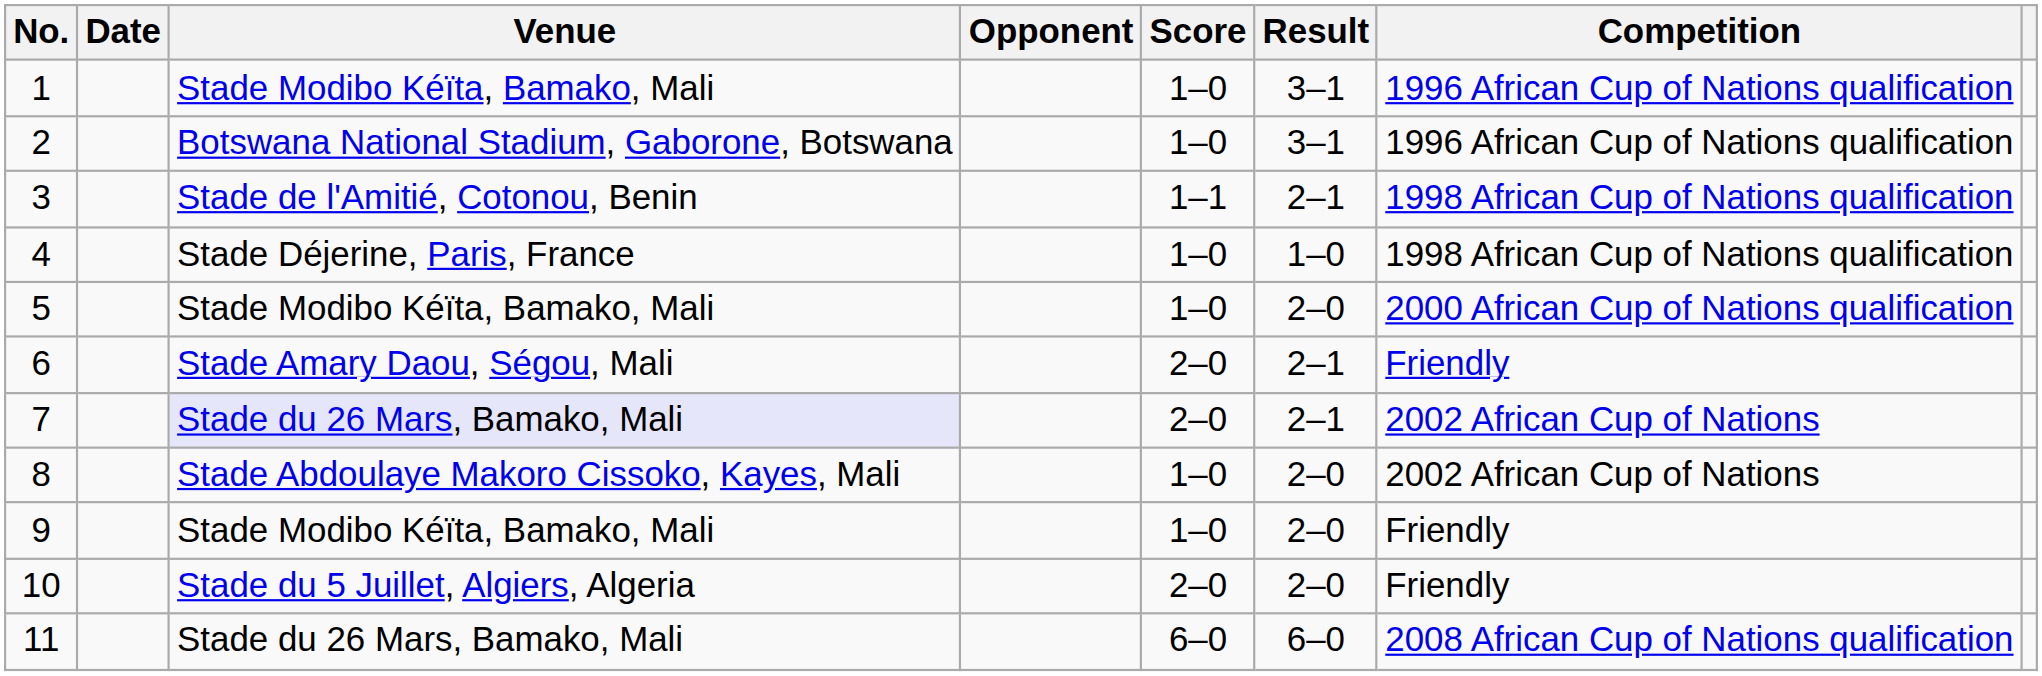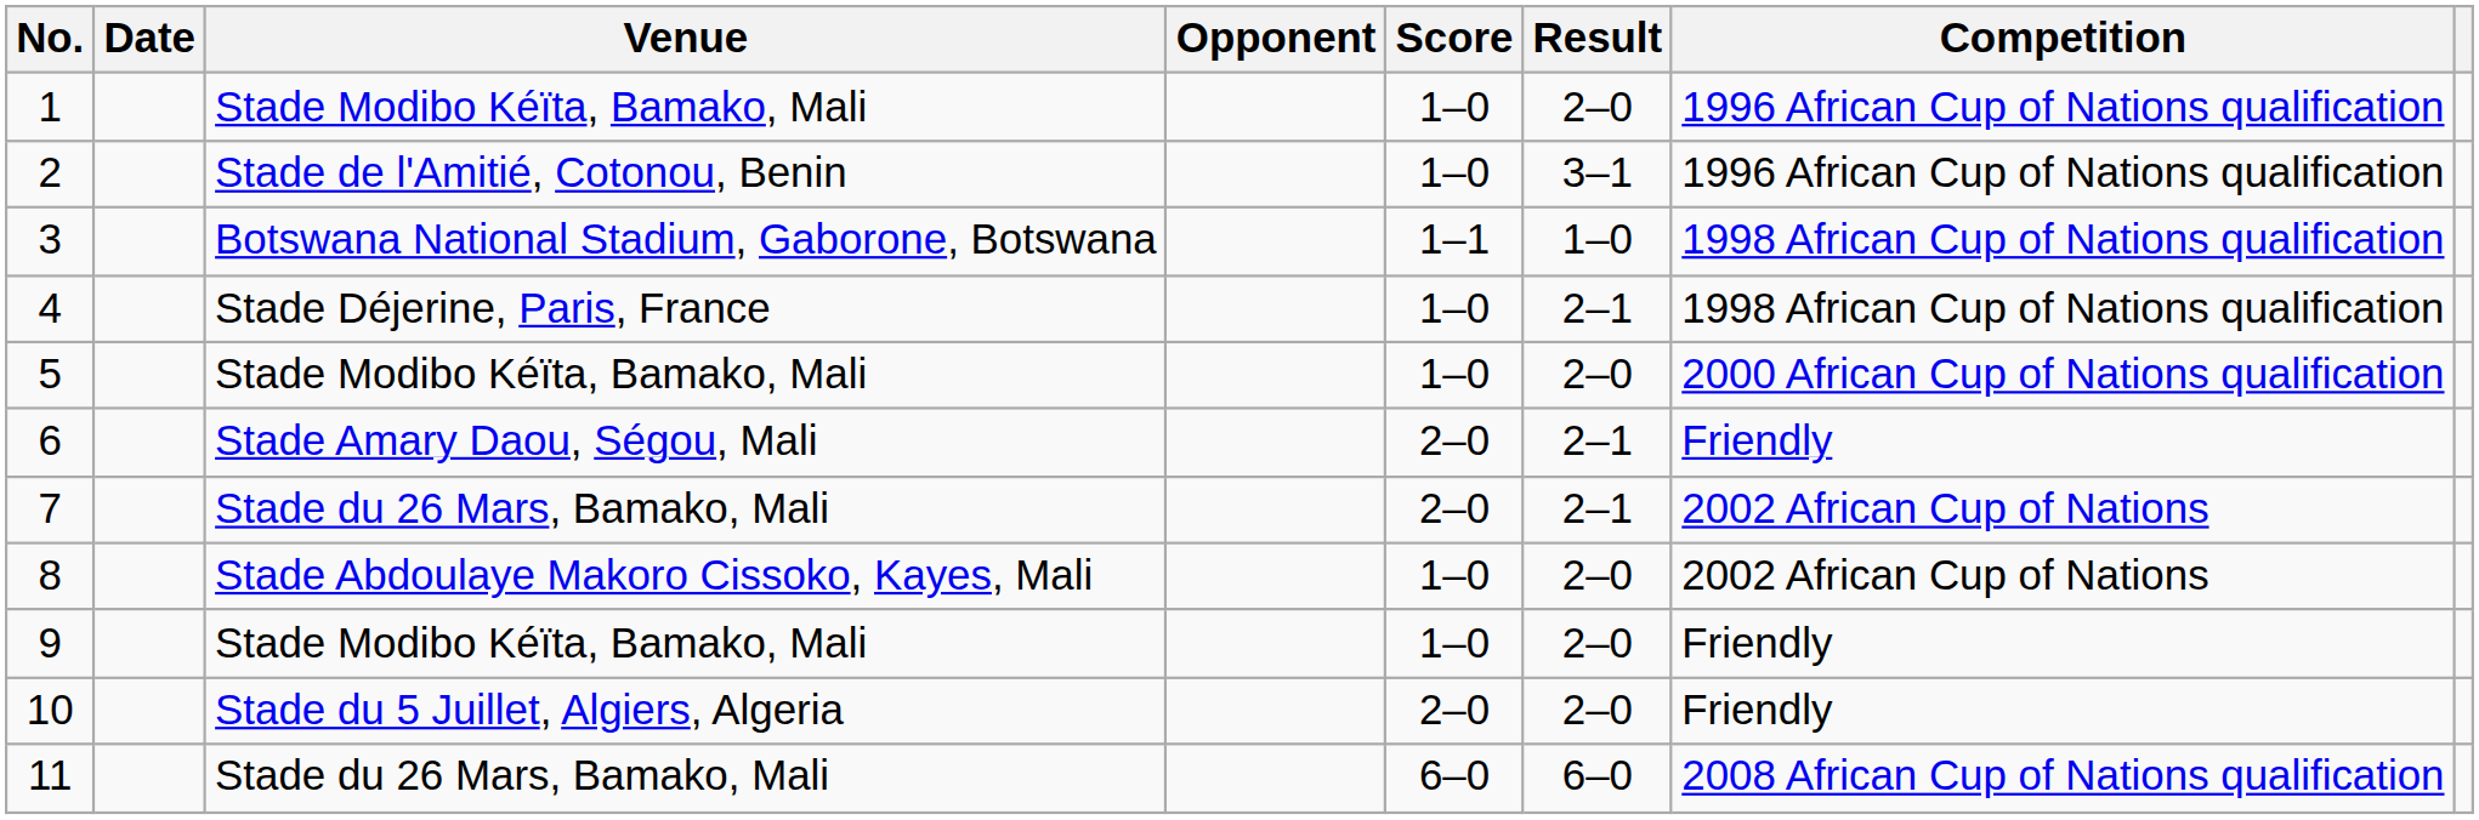 <table class="wikitable sortable">
 <tr>
 <th scope="col">No.</th>
 <th scope="col">Date</th>
 <th scope="col">Venue</th>
 <th scope="col">Opponent</th>
 <th scope="col">Score</th>
 <th scope="col">Result</th>
 <th scope="col">Competition</th>
 <th scope="col" class="unsortable"></th>
 </tr>
 <tr>
 <td style="text-align:center">1</td>
 <td></td>
 <td><a href='#'>Stade Modibo Kéïta</a>, <a href='#'>Bamako</a>, Mali</td>
 <td></td>
 <td style="text-align:center">1–0</td>
-<td style="text-align:center">3–1</td>
+<td style="text-align:center">2–0</td>
 <td><a href='#'>1996 African Cup of Nations qualification</a></td>
 <td></td>
 </tr>
 <tr>
 <td style="text-align:center">2</td>
 <td></td>
-<td><a href='#'>Botswana National Stadium</a>, <a href='#'>Gaborone</a>, Botswana</td>
+<td><a href='#'>Stade de l'Amitié</a>, <a href='#'>Cotonou</a>, Benin</td>
 <td></td>
 <td style="text-align:center">1–0</td>
 <td style="text-align:center">3–1</td>
 <td>1996 African Cup of Nations qualification</td>
 <td></td>
 </tr>
 <tr>
 <td style="text-align:center">3</td>
 <td></td>
-<td><a href='#'>Stade de l'Amitié</a>, <a href='#'>Cotonou</a>, Benin</td>
+<td><a href='#'>Botswana National Stadium</a>, <a href='#'>Gaborone</a>, Botswana</td>
 <td></td>
 <td style="text-align:center">1–1</td>
-<td style="text-align:center">2–1</td>
+<td style="text-align:center">1–0</td>
 <td><a href='#'>1998 African Cup of Nations qualification</a></td>
 <td></td>
 </tr>
 <tr>
 <td style="text-align:center">4</td>
 <td></td>
 <td>Stade Déjerine, <a href='#'>Paris</a>, France</td>
 <td></td>
 <td style="text-align:center">1–0</td>
-<td style="text-align:center">1–0</td>
+<td style="text-align:center">2–1</td>
 <td>1998 African Cup of Nations qualification</td>
 <td></td>
 </tr>
 <tr>
 <td style="text-align:center">5</td>
 <td></td>
 <td>Stade Modibo Kéïta, Bamako, Mali</td>
 <td></td>
 <td style="text-align:center">1–0</td>
 <td style="text-align:center">2–0</td>
 <td><a href='#'>2000 African Cup of Nations qualification</a></td>
 <td></td>
 </tr>
 <tr>
 <td style="text-align:center">6</td>
 <td></td>
 <td><a href='#'>Stade Amary Daou</a>, <a href='#'>Ségou</a>, Mali</td>
 <td></td>
 <td style="text-align:center">2–0</td>
 <td style="text-align:center">2–1</td>
 <td><a href='#'>Friendly</a></td>
 <td></td>
 </tr>
 <tr>
 <td style="text-align:center">7</td>
 <td></td>
-<td style="background: lavender;"><a href='#'>Stade du 26 Mars</a>, Bamako, Mali</td>
+<td><a href='#'>Stade du 26 Mars</a>, Bamako, Mali</td>
 <td></td>
 <td style="text-align:center">2–0</td>
 <td style="text-align:center">2–1</td>
 <td><a href='#'>2002 African Cup of Nations</a></td>
 <td></td>
 </tr>
 <tr>
 <td style="text-align:center">8</td>
 <td></td>
 <td><a href='#'>Stade Abdoulaye Makoro Cissoko</a>, <a href='#'>Kayes</a>, Mali</td>
 <td></td>
 <td style="text-align:center">1–0</td>
 <td style="text-align:center">2–0</td>
 <td>2002 African Cup of Nations</td>
 <td></td>
 </tr>
 <tr>
 <td style="text-align:center">9</td>
 <td></td>
 <td>Stade Modibo Kéïta, Bamako, Mali</td>
 <td></td>
 <td style="text-align:center">1–0</td>
 <td style="text-align:center">2–0</td>
 <td>Friendly</td>
 <td></td>
 </tr>
 <tr>
 <td style="text-align:center">10</td>
 <td></td>
 <td><a href='#'>Stade du 5 Juillet</a>, <a href='#'>Algiers</a>, Algeria</td>
 <td></td>
 <td style="text-align:center">2–0</td>
 <td style="text-align:center">2–0</td>
 <td>Friendly</td>
 <td></td>
 </tr>
 <tr>
 <td style="text-align:center">11</td>
 <td></td>
 <td>Stade du 26 Mars, Bamako, Mali</td>
 <td></td>
 <td style="text-align:center">6–0</td>
 <td style="text-align:center">6–0</td>
 <td><a href='#'>2008 African Cup of Nations qualification</a></td>
 <td></td>
 </tr>
 </table>
